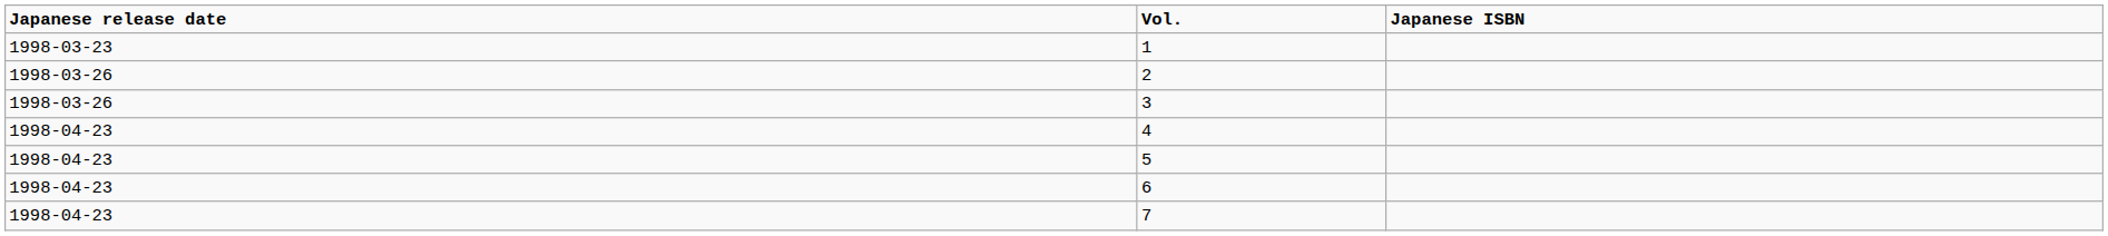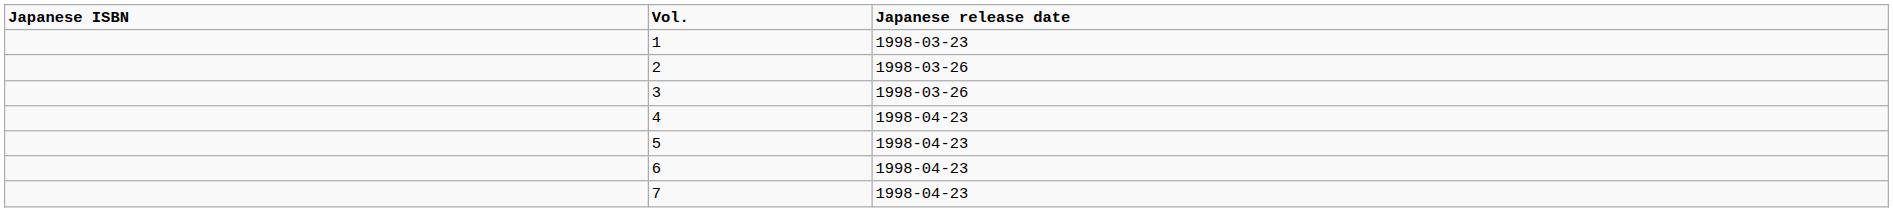 <table class="wikitable" width="100%">
 <tr>
+<td><strong>Japanese ISBN</strong></td>
+<td><strong>Vol.</strong></td>
 <td><strong>Japanese release date</strong></td>
-<td><strong>Vol.</strong></td>
-<td><strong>Japanese ISBN</strong></td>
 </tr>
 <tr>
+<td></td>
+<td>1</td>
 <td>1998-03-23</td>
-<td>1</td>
-<td></td>
 </tr>
 <tr>
+<td></td>
+<td>2</td>
 <td>1998-03-26</td>
-<td>2</td>
-<td></td>
 </tr>
 <tr>
+<td></td>
+<td>3</td>
 <td>1998-03-26</td>
-<td>3</td>
-<td></td>
 </tr>
 <tr>
+<td></td>
+<td>4</td>
 <td>1998-04-23</td>
-<td>4</td>
-<td></td>
 </tr>
 <tr>
+<td></td>
+<td>5</td>
 <td>1998-04-23</td>
-<td>5</td>
-<td></td>
 </tr>
 <tr>
+<td></td>
+<td>6</td>
 <td>1998-04-23</td>
-<td>6</td>
-<td></td>
 </tr>
 <tr>
+<td></td>
+<td>7</td>
 <td>1998-04-23</td>
-<td>7</td>
-<td></td>
 </tr>
 </table>
